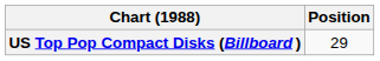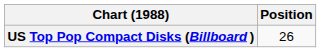 <table class="wikitable sortable plainrowheaders" style="text-align:center">
 <tr>
 <th>Chart (1988)</th>
 <th>Position</th>
 </tr>
 <tr>
 <th scope="row">US <a href='#'>Top Pop Compact Disks</a> (<a href='#'><em>Billboard</em></a> )</th>
-<td>29</td>
+<td>26</td>
 </tr>
 </table>
